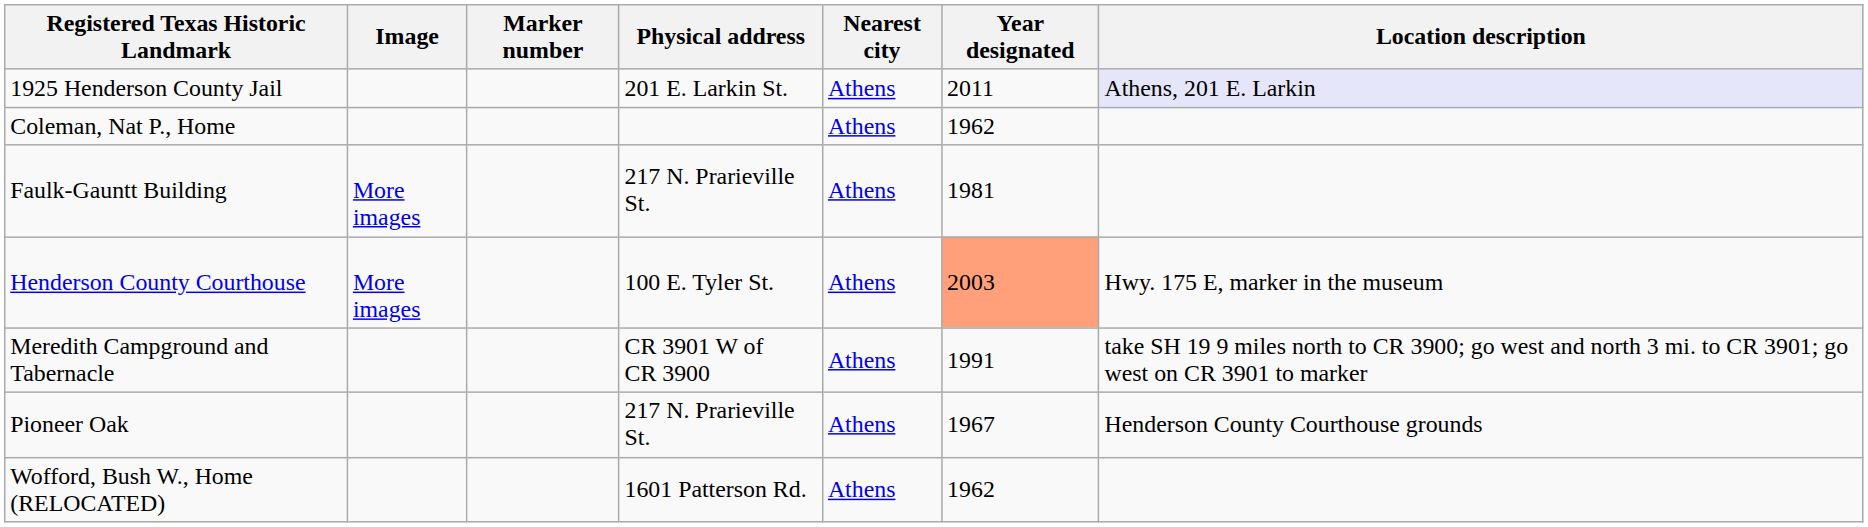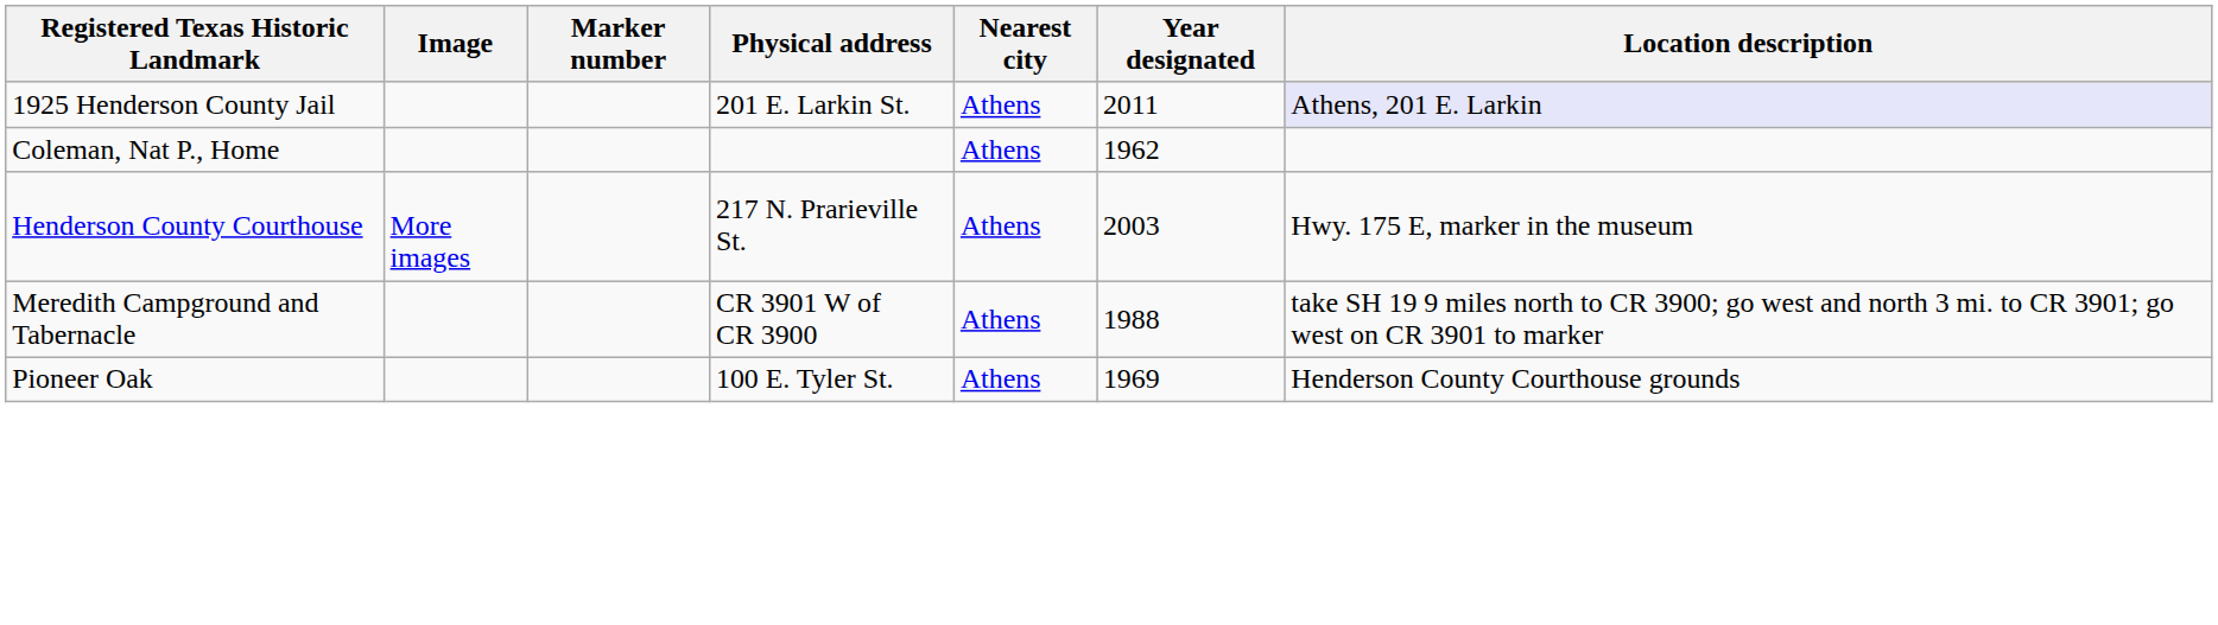 <table class="wikitable sortable">
 <tr>
 <th>Registered Texas Historic Landmark</th>
 <th>Image</th>
 <th>Marker number</th>
 <th>Physical address</th>
 <th>Nearest city</th>
 <th>Year designated</th>
 <th>Location description</th>
 </tr>
 <tr>
 <td>1925 Henderson County Jail</td>
 <td></td>
 <td></td>
 <td>201 E. Larkin St.<br></td>
 <td><a href='#'>Athens</a></td>
 <td>2011</td>
 <td style="background: lavender;">Athens, 201 E. Larkin</td>
 </tr>
 <tr>
 <td>Coleman, Nat P., Home</td>
 <td></td>
 <td></td>
 <td></td>
 <td><a href='#'>Athens</a></td>
 <td>1962</td>
 <td></td>
 </tr>
 <tr>
-<td>Faulk-Gauntt Building</td>
-<td><br> <a href='#'>More images</a></td>
-<td></td>
-<td>217 N. Prarieville St.<br></td>
-<td><a href='#'>Athens</a></td>
-<td>1981</td>
-<td></td>
-</tr>
-<tr>
 <td><a href='#'>Henderson County Courthouse</a></td>
 <td><br> <a href='#'>More images</a></td>
 <td></td>
-<td>100 E. Tyler St.<br></td>
+<td>217 N. Prarieville St. <br></td>
 <td><a href='#'>Athens</a></td>
-<td style="background: lightsalmon;">2003</td>
+<td>2003</td>
 <td>Hwy. 175 E, marker in the museum</td>
 </tr>
 <tr>
 <td>Meredith Campground and Tabernacle</td>
 <td></td>
 <td></td>
 <td>CR 3901 W of CR 3900<br></td>
 <td><a href='#'>Athens</a></td>
-<td>1991</td>
+<td>1988</td>
 <td>take SH 19 9 miles north to CR 3900; go west and north 3 mi. to CR 3901; go west on CR 3901 to marker</td>
 </tr>
 <tr>
 <td>Pioneer Oak</td>
 <td></td>
 <td></td>
-<td>217 N. Prarieville St. <br></td>
+<td>100 E. Tyler St.<br></td>
 <td><a href='#'>Athens</a></td>
-<td>1967</td>
+<td>1969</td>
 <td>Henderson County Courthouse grounds</td>
 </tr>
-<tr>
-<td>Wofford, Bush W., Home (RELOCATED) </td>
-<td></td>
-<td></td>
-<td>1601 Patterson Rd.<br></td>
-<td><a href='#'>Athens</a></td>
-<td>1962</td>
-<td></td>
-</tr>
 </table>
